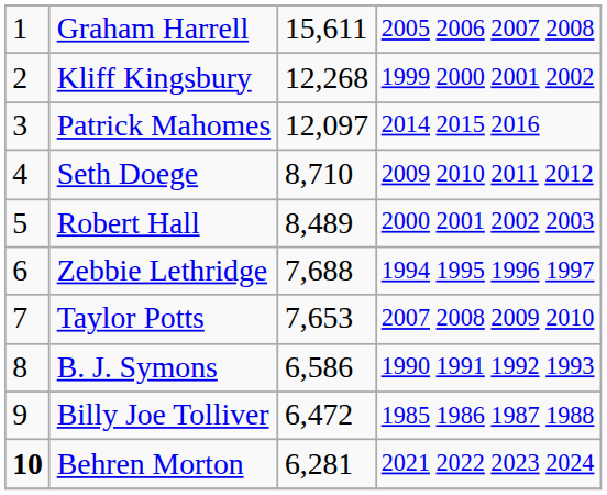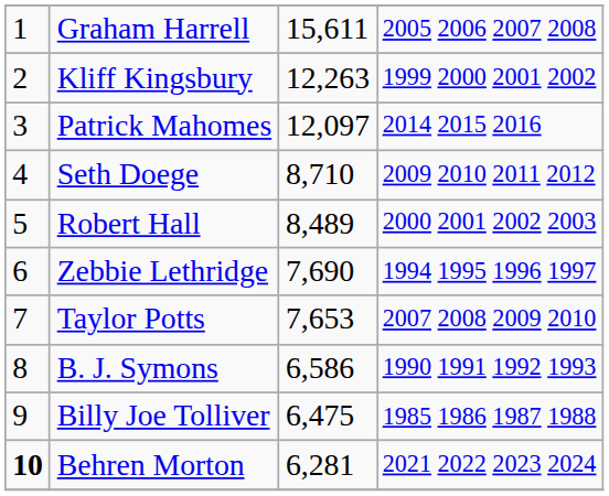 <table class="wikitable">
 <tr>
 </tr>
 <tr>
 <td>1</td>
 <td><a href='#'>Graham Harrell</a></td>
 <td><abbr>15,611</abbr></td>
 <td style="font-size:80%;"><a href='#'>2005</a> <a href='#'>2006</a> <a href='#'>2007</a> <a href='#'>2008</a></td>
 </tr>
 <tr>
 <td>2</td>
 <td><a href='#'>Kliff Kingsbury</a></td>
-<td><abbr>12,268</abbr></td>
+<td><abbr>12,263</abbr></td>
 <td style="font-size:80%;"><a href='#'>1999</a> <a href='#'>2000</a> <a href='#'>2001</a> <a href='#'>2002</a></td>
 </tr>
 <tr>
 <td>3</td>
 <td><a href='#'>Patrick Mahomes</a></td>
 <td><abbr>12,097</abbr></td>
 <td style="font-size:80%;"><a href='#'>2014</a> <a href='#'>2015</a> <a href='#'>2016</a></td>
 </tr>
 <tr>
 <td>4</td>
 <td><a href='#'>Seth Doege</a></td>
 <td><abbr>8,710</abbr></td>
 <td style="font-size:80%;"><a href='#'>2009</a> <a href='#'>2010</a> <a href='#'>2011</a> <a href='#'>2012</a></td>
 </tr>
 <tr>
 <td>5</td>
 <td><a href='#'>Robert Hall</a></td>
 <td><abbr>8,489</abbr></td>
 <td style="font-size:80%;"><a href='#'>2000</a> <a href='#'>2001</a> <a href='#'>2002</a> <a href='#'>2003</a></td>
 </tr>
 <tr>
 <td>6</td>
 <td><a href='#'>Zebbie Lethridge</a></td>
-<td><abbr>7,688</abbr></td>
+<td><abbr>7,690</abbr></td>
 <td style="font-size:80%;"><a href='#'>1994</a> <a href='#'>1995</a> <a href='#'>1996</a> <a href='#'>1997</a></td>
 </tr>
 <tr>
 <td>7</td>
 <td><a href='#'>Taylor Potts</a></td>
 <td><abbr>7,653</abbr></td>
 <td style="font-size:80%;"><a href='#'>2007</a> <a href='#'>2008</a> <a href='#'>2009</a> <a href='#'>2010</a></td>
 </tr>
 <tr>
 <td>8</td>
 <td><a href='#'>B. J. Symons</a></td>
 <td><abbr>6,586</abbr></td>
 <td style="font-size:80%;"><a href='#'>1990</a> <a href='#'>1991</a> <a href='#'>1992</a> <a href='#'>1993</a></td>
 </tr>
 <tr>
 <td>9</td>
 <td><a href='#'>Billy Joe Tolliver</a></td>
-<td><abbr>6,472</abbr></td>
+<td><abbr>6,475</abbr></td>
 <td style="font-size:80%;"><a href='#'>1985</a> <a href='#'>1986</a> <a href='#'>1987</a> <a href='#'>1988</a></td>
 </tr>
 <tr>
 <td><strong>10</strong></td>
 <td><a href='#'>Behren Morton</a></td>
 <td><abbr>6,281</abbr></td>
 <td style="font-size:80%;"><a href='#'>2021</a> <a href='#'>2022</a> <a href='#'>2023</a> <a href='#'>2024</a></td>
 </tr>
 <tr>
 </tr>
 </table>
